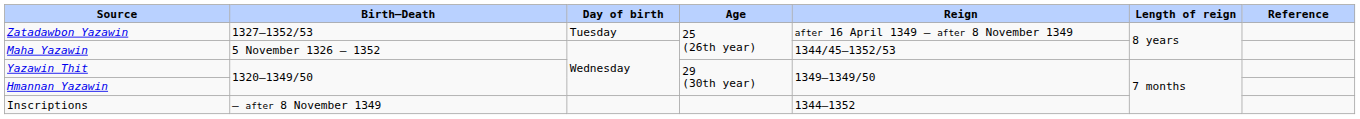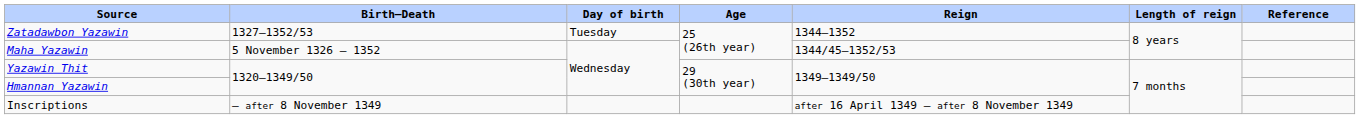 <table class="wikitable">
 <tr>
 <th style="background-color:#B9D1FF" width=10%>Source</th>
 <th style="background-color:#B9D1FF" width=15%>Birth–Death</th>
 <th style="background-color:#B9D1FF" width=5%>Day of birth</th>
 <th style="background-color:#B9D1FF" width=5%>Age</th>
 <th style="background-color:#B9D1FF" width=15%>Reign</th>
 <th style="background-color:#B9D1FF" width=5%>Length of reign</th>
 <th style="background-color:#B9D1FF" width=5%>Reference</th>
 </tr>
 <tr>
 <td><em><a href='#'>Zatadawbon Yazawin</a></em></td>
 <td> 1327–1352/53</td>
 <td>Tuesday</td>
 <td rowspan="2">25 <br> (26th year)</td>
-<td><small>after</small> 16 April 1349 – <small>after</small> 8 November 1349</td>
+<td>1344–1352</td>
 <td rowspan="2">8 years</td>
 <td></td>
 </tr>
 <tr>
 <td><em><a href='#'>Maha Yazawin</a></em></td>
 <td>5 November 1326 – 1352</td>
 <td rowspan="3">Wednesday</td>
 <td>1344/45–1352/53</td>
 <td></td>
 </tr>
 <tr>
 <td><em><a href='#'>Yazawin Thit</a></em></td>
 <td rowspan="2"> 1320–1349/50</td>
 <td rowspan="2">29 <br> (30th year)</td>
 <td rowspan="2">1349–1349/50</td>
 <td rowspan="3">7 months</td>
 <td></td>
 </tr>
 <tr>
 <td><em><a href='#'>Hmannan Yazawin</a></em></td>
 <td></td>
 </tr>
 <tr>
 <td>Inscriptions</td>
 <td>– <small>after</small> 8 November 1349</td>
 <td></td>
 <td></td>
-<td>1344–1352</td>
+<td><small>after</small> 16 April 1349 – <small>after</small> 8 November 1349</td>
 <td></td>
 </tr>
 </table>
